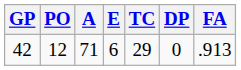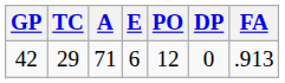 <table class="wikitable">
 <tr>
 <th><a href='#'>GP</a></th>
-<th><a href='#'>PO</a></th>
+<th><a href='#'>TC</a></th>
 <th><a href='#'>A</a></th>
 <th><a href='#'>E</a></th>
-<th><a href='#'>TC</a></th>
+<th><a href='#'>PO</a></th>
 <th><a href='#'>DP</a></th>
 <th><a href='#'>FA</a></th>
 </tr>
 <tr align=center>
 <td>42</td>
-<td>12</td>
+<td>29</td>
 <td>71</td>
 <td>6</td>
-<td>29</td>
+<td>12</td>
 <td>0</td>
 <td>.913</td>
 </tr>
 </table>
